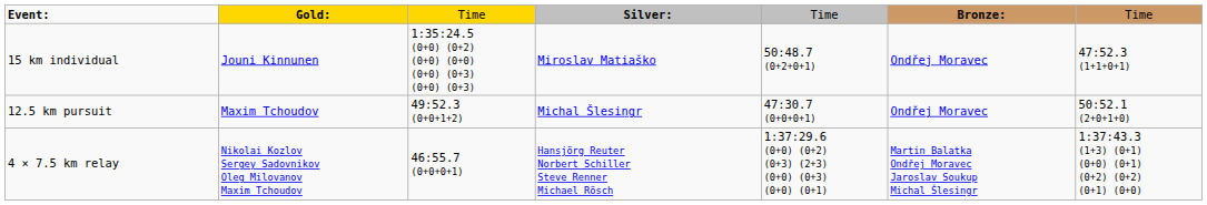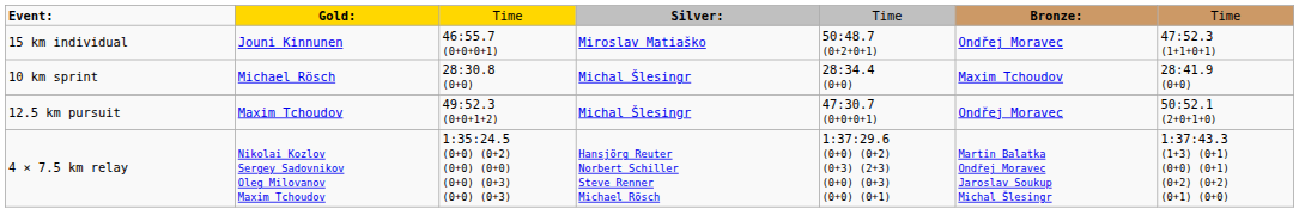 <table class="wikitable" width=85%>
 <tr>
 <td><strong>Event:</strong></td>
 <td style="text-align:center;background-color:gold;"><strong>Gold:</strong></td>
 <td style="text-align:center;background-color:gold;">Time</td>
 <td style="text-align:center;background-color:silver;"><strong>Silver:</strong></td>
 <td style="text-align:center;background-color:silver;">Time</td>
 <td style="text-align:center;background-color:#CC9966;"><strong>Bronze:</strong></td>
 <td style="text-align:center;background-color:#CC9966;">Time</td>
 </tr>
 <tr>
 <td>15 km individual<br><em></em></td>
 <td><a href='#'>Jouni Kinnunen</a><br><small></small></td>
-<td>1:35:24.5<br><small>(0+0) (0+2)<br>(0+0) (0+0)<br>(0+0) (0+3)<br>(0+0) (0+3)</small></td>
+<td>46:55.7<br><small>(0+0+0+1)</small></td>
 <td><a href='#'>Miroslav Matiaško</a><br><small></small></td>
 <td>50:48.7<br><small>(0+2+0+1)</small></td>
 <td><a href='#'>Ondřej Moravec</a><br><small></small></td>
 <td>47:52.3<br><small>(1+1+0+1)</small></td>
+</tr>
+<tr>
+<td>10 km sprint<br><em></em></td>
+<td><a href='#'>Michael Rösch</a><br><small></small></td>
+<td>28:30.8<br><small>(0+0)</small></td>
+<td><a href='#'>Michal Šlesingr</a><br><small></small></td>
+<td>28:34.4<br><small>(0+0)</small></td>
+<td><a href='#'>Maxim Tchoudov</a><br><small></small></td>
+<td>28:41.9<br><small>(0+0)</small></td>
 </tr>
 <tr>
 <td>12.5 km pursuit<br><em></em></td>
 <td><a href='#'>Maxim Tchoudov</a><br><small></small></td>
 <td>49:52.3<br><small>(0+0+1+2)</small></td>
 <td><a href='#'>Michal Šlesingr</a><br><small></small></td>
 <td>47:30.7<br><small>(0+0+0+1)</small></td>
 <td><a href='#'>Ondřej Moravec</a><br><small></small></td>
 <td>50:52.1<br><small>(2+0+1+0)</small></td>
 </tr>
 <tr>
 <td>4 × 7.5 km relay<br><em></em></td>
 <td>  <br><small><a href='#'>Nikolai Kozlov</a><br><a href='#'>Sergey Sadovnikov</a><br><a href='#'>Oleg Milovanov</a><br><a href='#'>Maxim Tchoudov</a></small></td>
-<td>46:55.7<br><small>(0+0+0+1)</small></td>
+<td>1:35:24.5<br><small>(0+0) (0+2)<br>(0+0) (0+0)<br>(0+0) (0+3)<br>(0+0) (0+3)</small></td>
 <td> <br><small><a href='#'>Hansjörg Reuter</a><br><a href='#'>Norbert Schiller</a><br><a href='#'>Steve Renner</a><br><a href='#'>Michael Rösch</a></small></td>
 <td>1:37:29.6<br><small>(0+0) (0+2)<br>(0+3) (2+3) <br>(0+0) (0+3)<br>(0+0) (0+1)</small></td>
 <td> <br><small><a href='#'>Martin Balatka</a><br><a href='#'>Ondřej Moravec</a><br><a href='#'>Jaroslav Soukup</a><br><a href='#'>Michal Šlesingr</a></small></td>
 <td>1:37:43.3<br><small>(1+3) (0+1)<br>(0+0) (0+1)<br>(0+2) (0+2)<br>(0+1) (0+0) </small></td>
 </tr>
 </table>
